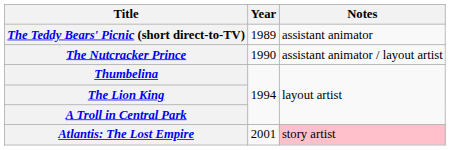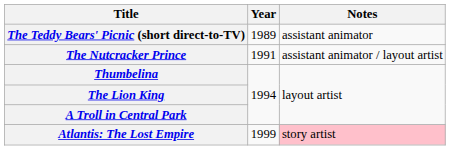 <table class="wikitable plainrowheaders sortable">
 <tr>
 <th>Title</th>
 <th>Year</th>
 <th>Notes</th>
 </tr>
 <tr>
 <th scope="row"><a href='#'><em>The Teddy Bears' Picnic</em></a> (short direct-to-TV)</th>
 <td>1989</td>
 <td>assistant animator</td>
 </tr>
 <tr>
 <th scope="row"><em><a href='#'>The Nutcracker Prince</a></em></th>
-<td>1990</td>
+<td>1991</td>
 <td>assistant animator / layout artist</td>
 </tr>
 <tr>
 <th scope="row"><em><a href='#'>Thumbelina</a></em></th>
 <td rowspan="3">1994</td>
 <td rowspan="3">layout artist</td>
 </tr>
 <tr>
 <th scope="row"><em><a href='#'>The Lion King</a></em></th>
 </tr>
 <tr>
 <th scope="row"><em><a href='#'>A Troll in Central Park</a></em></th>
 </tr>
 <tr>
 <th scope="row"><em><a href='#'>Atlantis: The Lost Empire</a></em></th>
-<td>2001</td>
+<td>1999</td>
 <td style="background: pink;">story artist</td>
 </tr>
 </table>
